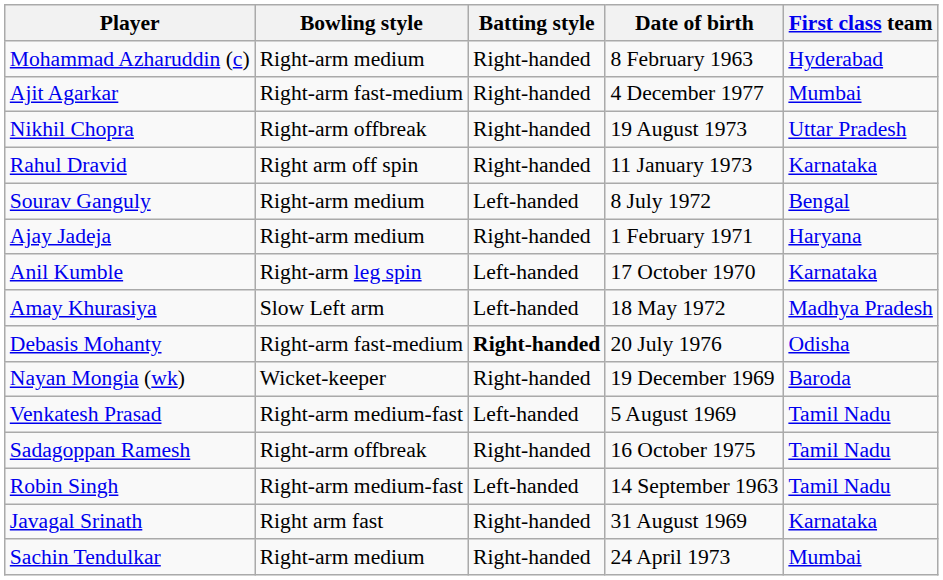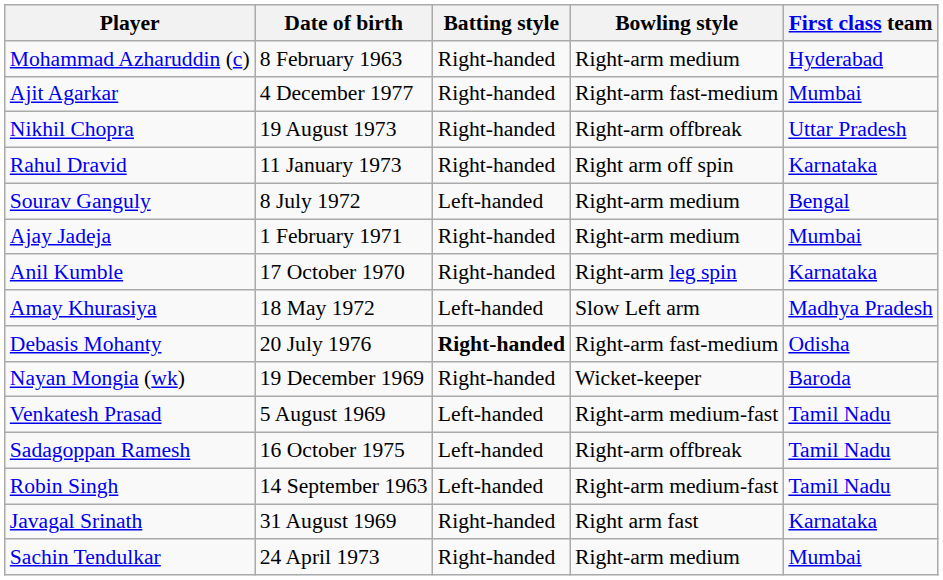 <table class=wikitable style=font-size:90%;text-align:left>
 <tr>
 <th>Player</th>
+<th>Date of birth</th>
+<th>Batting style</th>
 <th>Bowling style</th>
-<th>Batting style</th>
-<th>Date of birth</th>
 <th><a href='#'>First class</a> team</th>
 </tr>
 <tr>
 <td><a href='#'>Mohammad Azharuddin</a> (<a href='#'>c</a>)</td>
+<td>8 February 1963</td>
+<td>Right-handed</td>
 <td>Right-arm medium</td>
-<td>Right-handed</td>
-<td>8 February 1963</td>
 <td><a href='#'>Hyderabad</a></td>
 </tr>
 <tr>
 <td><a href='#'>Ajit Agarkar</a></td>
+<td>4 December 1977</td>
+<td>Right-handed</td>
 <td>Right-arm fast-medium</td>
-<td>Right-handed</td>
-<td>4 December 1977</td>
 <td><a href='#'>Mumbai</a></td>
 </tr>
 <tr>
 <td><a href='#'>Nikhil Chopra</a></td>
+<td>19 August 1973</td>
+<td>Right-handed</td>
 <td>Right-arm offbreak</td>
-<td>Right-handed</td>
-<td>19 August 1973</td>
 <td><a href='#'>Uttar Pradesh</a></td>
 </tr>
 <tr>
 <td><a href='#'>Rahul Dravid</a></td>
+<td>11 January 1973</td>
+<td>Right-handed</td>
 <td>Right arm off spin</td>
-<td>Right-handed</td>
-<td>11 January 1973</td>
 <td><a href='#'>Karnataka</a></td>
 </tr>
 <tr>
 <td><a href='#'>Sourav Ganguly</a></td>
+<td>8 July 1972</td>
+<td>Left-handed</td>
 <td>Right-arm medium</td>
-<td>Left-handed</td>
-<td>8 July 1972</td>
 <td><a href='#'>Bengal</a></td>
 </tr>
 <tr>
 <td><a href='#'>Ajay Jadeja</a></td>
+<td>1 February 1971</td>
+<td>Right-handed</td>
 <td>Right-arm medium</td>
-<td>Right-handed</td>
-<td>1 February 1971</td>
-<td><a href='#'>Haryana</a></td>
+<td><a href='#'>Mumbai</a></td>
 </tr>
 <tr>
 <td><a href='#'>Anil Kumble</a></td>
+<td>17 October 1970</td>
+<td>Right-handed</td>
 <td>Right-arm <a href='#'>leg spin</a></td>
-<td>Left-handed</td>
-<td>17 October 1970</td>
 <td><a href='#'>Karnataka</a></td>
 </tr>
 <tr>
 <td><a href='#'>Amay Khurasiya</a></td>
+<td>18 May 1972</td>
+<td>Left-handed</td>
 <td>Slow Left arm</td>
-<td>Left-handed</td>
-<td>18 May 1972</td>
 <td><a href='#'>Madhya Pradesh</a></td>
 </tr>
 <tr>
 <td><a href='#'>Debasis Mohanty</a></td>
+<td>20 July 1976</td>
+<td><strong>Right-handed</strong></td>
 <td>Right-arm fast-medium</td>
-<td><strong>Right-handed</strong></td>
-<td>20 July 1976</td>
 <td><a href='#'>Odisha</a></td>
 </tr>
 <tr>
 <td><a href='#'>Nayan Mongia</a> (<a href='#'>wk</a>)</td>
+<td>19 December 1969</td>
+<td>Right-handed</td>
 <td>Wicket-keeper</td>
-<td>Right-handed</td>
-<td>19 December 1969</td>
 <td><a href='#'>Baroda</a></td>
 </tr>
 <tr>
 <td><a href='#'>Venkatesh Prasad</a></td>
+<td>5 August 1969</td>
+<td>Left-handed</td>
 <td>Right-arm medium-fast</td>
-<td>Left-handed</td>
-<td>5 August 1969</td>
 <td><a href='#'>Tamil Nadu</a></td>
 </tr>
 <tr>
 <td><a href='#'>Sadagoppan Ramesh</a></td>
+<td>16 October 1975</td>
+<td>Left-handed</td>
 <td>Right-arm offbreak</td>
-<td>Right-handed</td>
-<td>16 October 1975</td>
 <td><a href='#'>Tamil Nadu</a></td>
 </tr>
 <tr>
 <td><a href='#'>Robin Singh</a></td>
+<td>14 September 1963</td>
+<td>Left-handed</td>
 <td>Right-arm medium-fast</td>
-<td>Left-handed</td>
-<td>14 September 1963</td>
 <td><a href='#'>Tamil Nadu</a></td>
 </tr>
 <tr>
 <td><a href='#'>Javagal Srinath</a></td>
+<td>31 August 1969</td>
+<td>Right-handed</td>
 <td>Right arm fast</td>
-<td>Right-handed</td>
-<td>31 August 1969</td>
 <td><a href='#'>Karnataka</a></td>
 </tr>
 <tr>
 <td><a href='#'>Sachin Tendulkar</a></td>
+<td>24 April 1973</td>
+<td>Right-handed</td>
 <td>Right-arm medium</td>
-<td>Right-handed</td>
-<td>24 April 1973</td>
 <td><a href='#'>Mumbai</a></td>
 </tr>
 </table>
